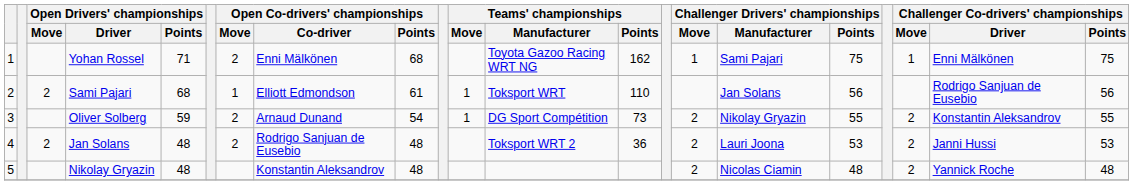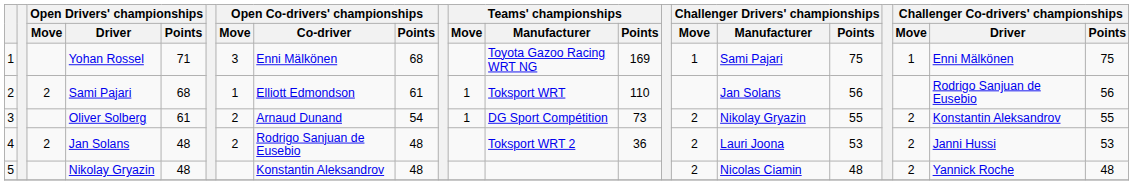 <table class="wikitable" style="font-size:85%;">
 <tr>
 <th rowspan="2"></th>
 <th rowspan="7" style="width:5px;"></th>
 <th colspan="3" nowrap>Open Drivers' championships</th>
 <th rowspan="7" style="width:5px;"></th>
 <th colspan="3" nowrap>Open Co-drivers' championships</th>
 <th rowspan="7" style="width:5px;"></th>
 <th colspan="3" nowrap>Teams' championships</th>
 <th rowspan="7" style="width:5px;"></th>
 <th colspan="3" nowrap>Challenger Drivers' championships</th>
 <th rowspan="7" style="width:5px;"></th>
 <th colspan="3" nowrap>Challenger Co-drivers' championships</th>
 </tr>
 <tr>
 <th>Move</th>
 <th>Driver</th>
 <th>Points</th>
 <th>Move</th>
 <th>Co-driver</th>
 <th>Points</th>
 <th>Move</th>
 <th>Manufacturer</th>
 <th>Points</th>
 <th>Move</th>
 <th>Manufacturer</th>
 <th>Points</th>
 <th>Move</th>
 <th>Driver</th>
 <th>Points</th>
 </tr>
 <tr>
 <td align="center">1</td>
 <td align="center"></td>
 <td><a href='#'>Yohan Rossel</a></td>
 <td align="center">71</td>
-<td align="center"> 2</td>
+<td align="center"> 3</td>
 <td><a href='#'>Enni Mälkönen</a></td>
 <td align="center">68</td>
 <td align="center"></td>
 <td><a href='#'>Toyota Gazoo Racing WRT NG</a></td>
-<td align="center">162</td>
+<td align="center">169</td>
 <td align="center"> 1</td>
 <td><a href='#'>Sami Pajari</a></td>
 <td align="center">75</td>
 <td align="center"> 1</td>
 <td><a href='#'>Enni Mälkönen</a></td>
 <td align="center">75</td>
 </tr>
 <tr>
 <td align="center">2</td>
 <td align="center"> 2</td>
 <td><a href='#'>Sami Pajari</a></td>
 <td align="center">68</td>
 <td align="center"> 1</td>
 <td><a href='#'>Elliott Edmondson</a></td>
 <td align="center">61</td>
 <td align="center"> 1</td>
 <td><a href='#'>Toksport WRT</a></td>
 <td align="center">110</td>
 <td align="center"></td>
 <td><a href='#'>Jan Solans</a></td>
 <td align="center">56</td>
 <td align="center"></td>
 <td><a href='#'>Rodrigo Sanjuan de Eusebio</a></td>
 <td align="center">56</td>
 </tr>
 <tr>
 <td align="center">3</td>
 <td align="center"></td>
 <td><a href='#'>Oliver Solberg</a></td>
-<td align="center">59</td>
+<td align="center">61</td>
 <td align="center"> 2</td>
 <td><a href='#'>Arnaud Dunand</a></td>
 <td align="center">54</td>
 <td align="center"> 1</td>
 <td><a href='#'>DG Sport Compétition</a></td>
 <td align="center">73</td>
 <td align="center"> 2</td>
 <td><a href='#'>Nikolay Gryazin</a></td>
 <td align="center">55</td>
 <td align="center"> 2</td>
 <td><a href='#'>Konstantin Aleksandrov</a></td>
 <td align="center">55</td>
 </tr>
 <tr>
 <td align="center">4</td>
 <td align="center"> 2</td>
 <td><a href='#'>Jan Solans</a></td>
 <td align="center">48</td>
 <td align="center"> 2</td>
 <td><a href='#'>Rodrigo Sanjuan de Eusebio</a></td>
 <td align="center">48</td>
 <td align="center"></td>
 <td><a href='#'>Toksport WRT 2</a></td>
 <td align="center">36</td>
 <td align="center"> 2</td>
 <td><a href='#'>Lauri Joona</a></td>
 <td align="center">53</td>
 <td align="center"> 2</td>
 <td><a href='#'>Janni Hussi</a></td>
 <td align="center">53</td>
 </tr>
 <tr>
 <td align="center">5</td>
 <td align="center"></td>
 <td><a href='#'>Nikolay Gryazin</a></td>
 <td align="center">48</td>
 <td align="center"></td>
 <td><a href='#'>Konstantin Aleksandrov</a></td>
 <td align="center">48</td>
 <td></td>
 <td></td>
 <td></td>
 <td align="center"> 2</td>
 <td><a href='#'>Nicolas Ciamin</a></td>
 <td align="center">48</td>
 <td align="center"> 2</td>
 <td><a href='#'>Yannick Roche</a></td>
 <td align="center">48</td>
 </tr>
 <tr>
 </tr>
 </table>
